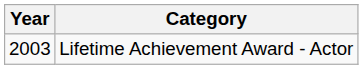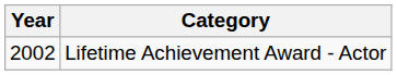 <table class="wikitable">
 <tr>
 <th>Year</th>
 <th>Category</th>
 </tr>
 <tr>
-<td>2003</td>
+<td>2002</td>
 <td>Lifetime Achievement Award - Actor</td>
 </tr>
 </table>
